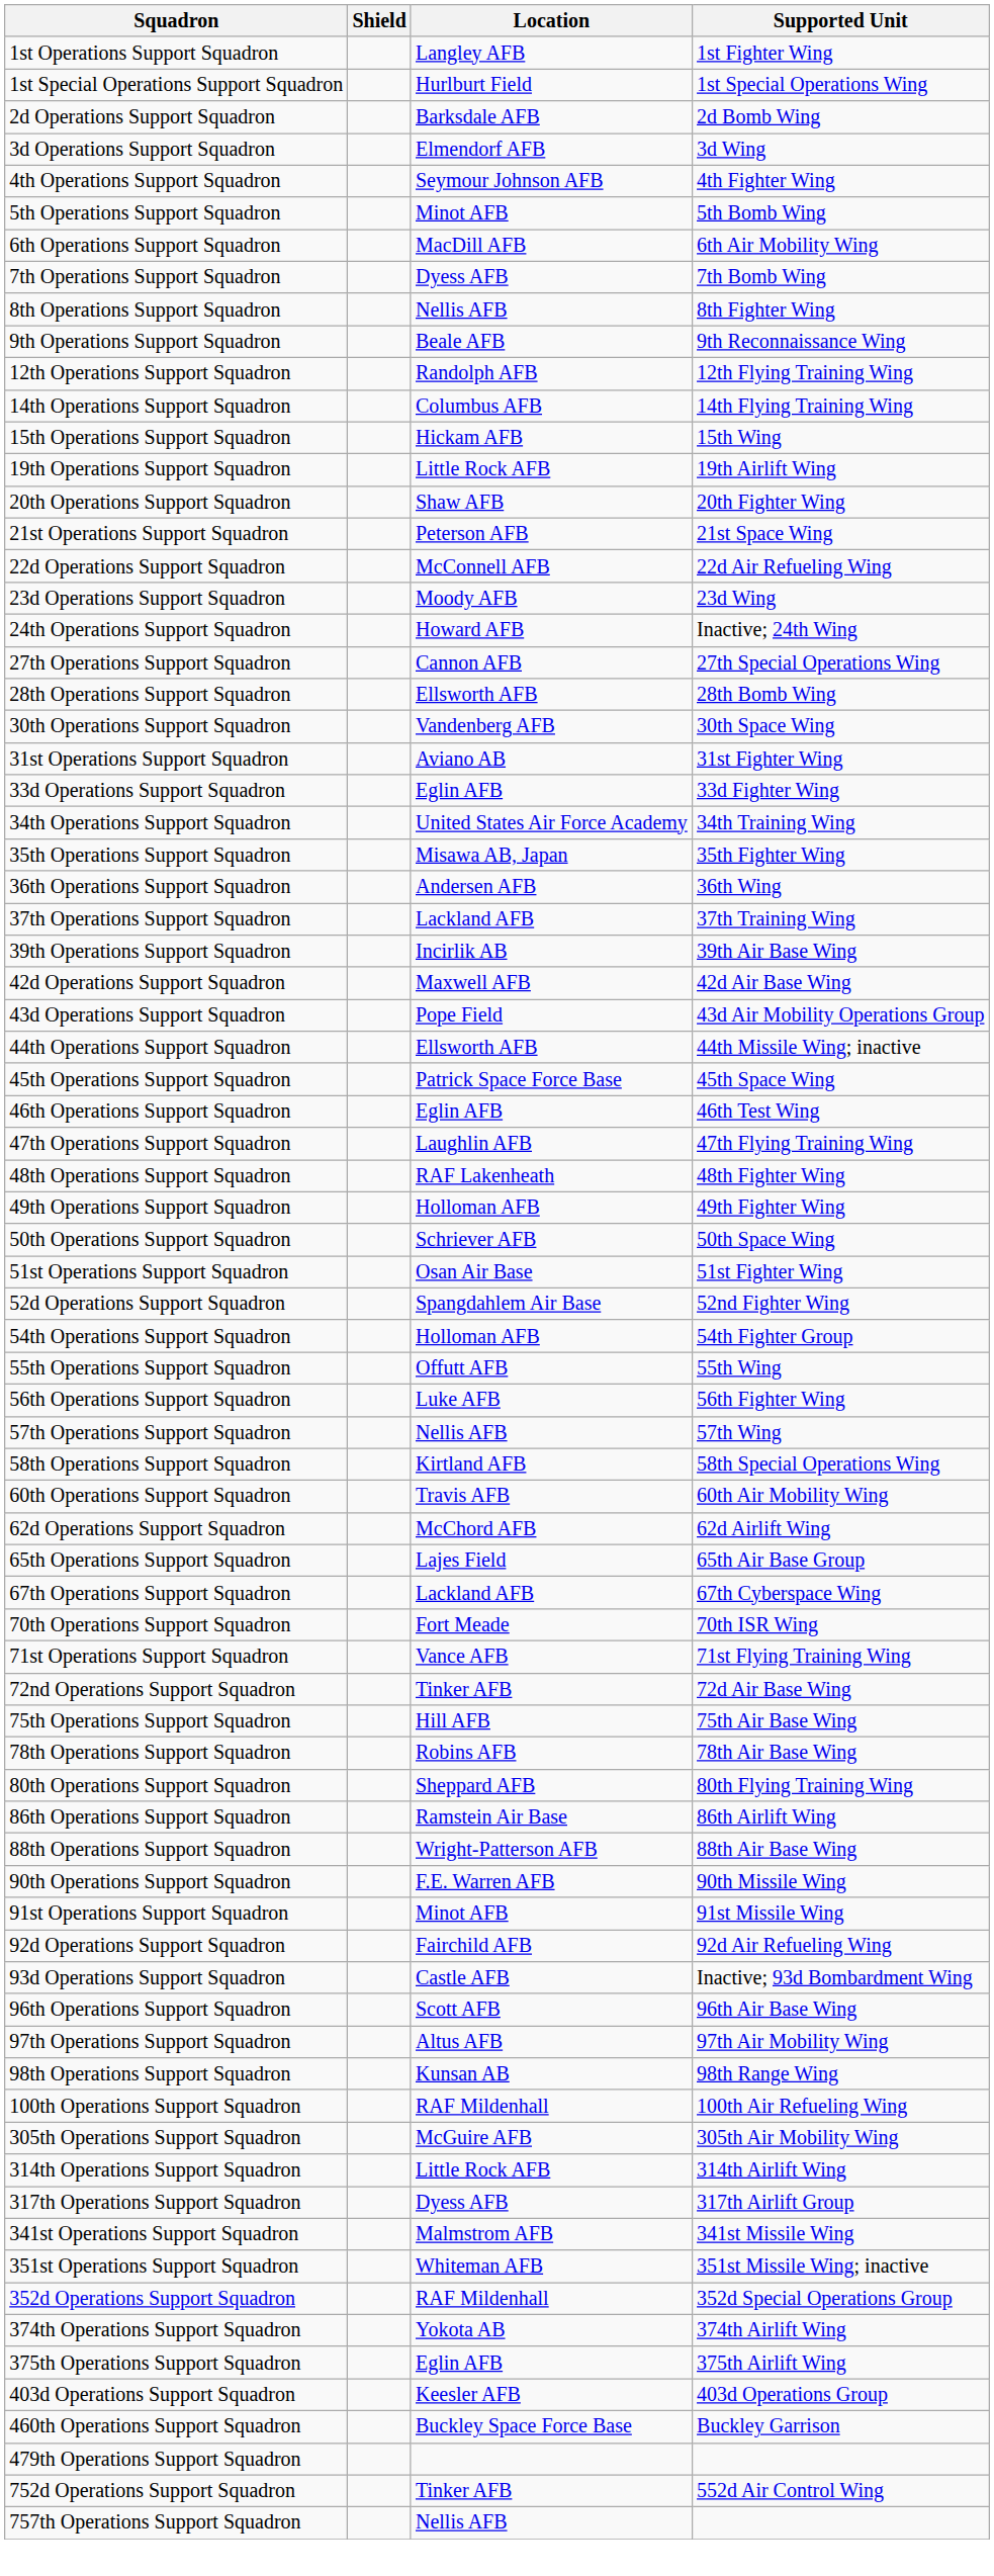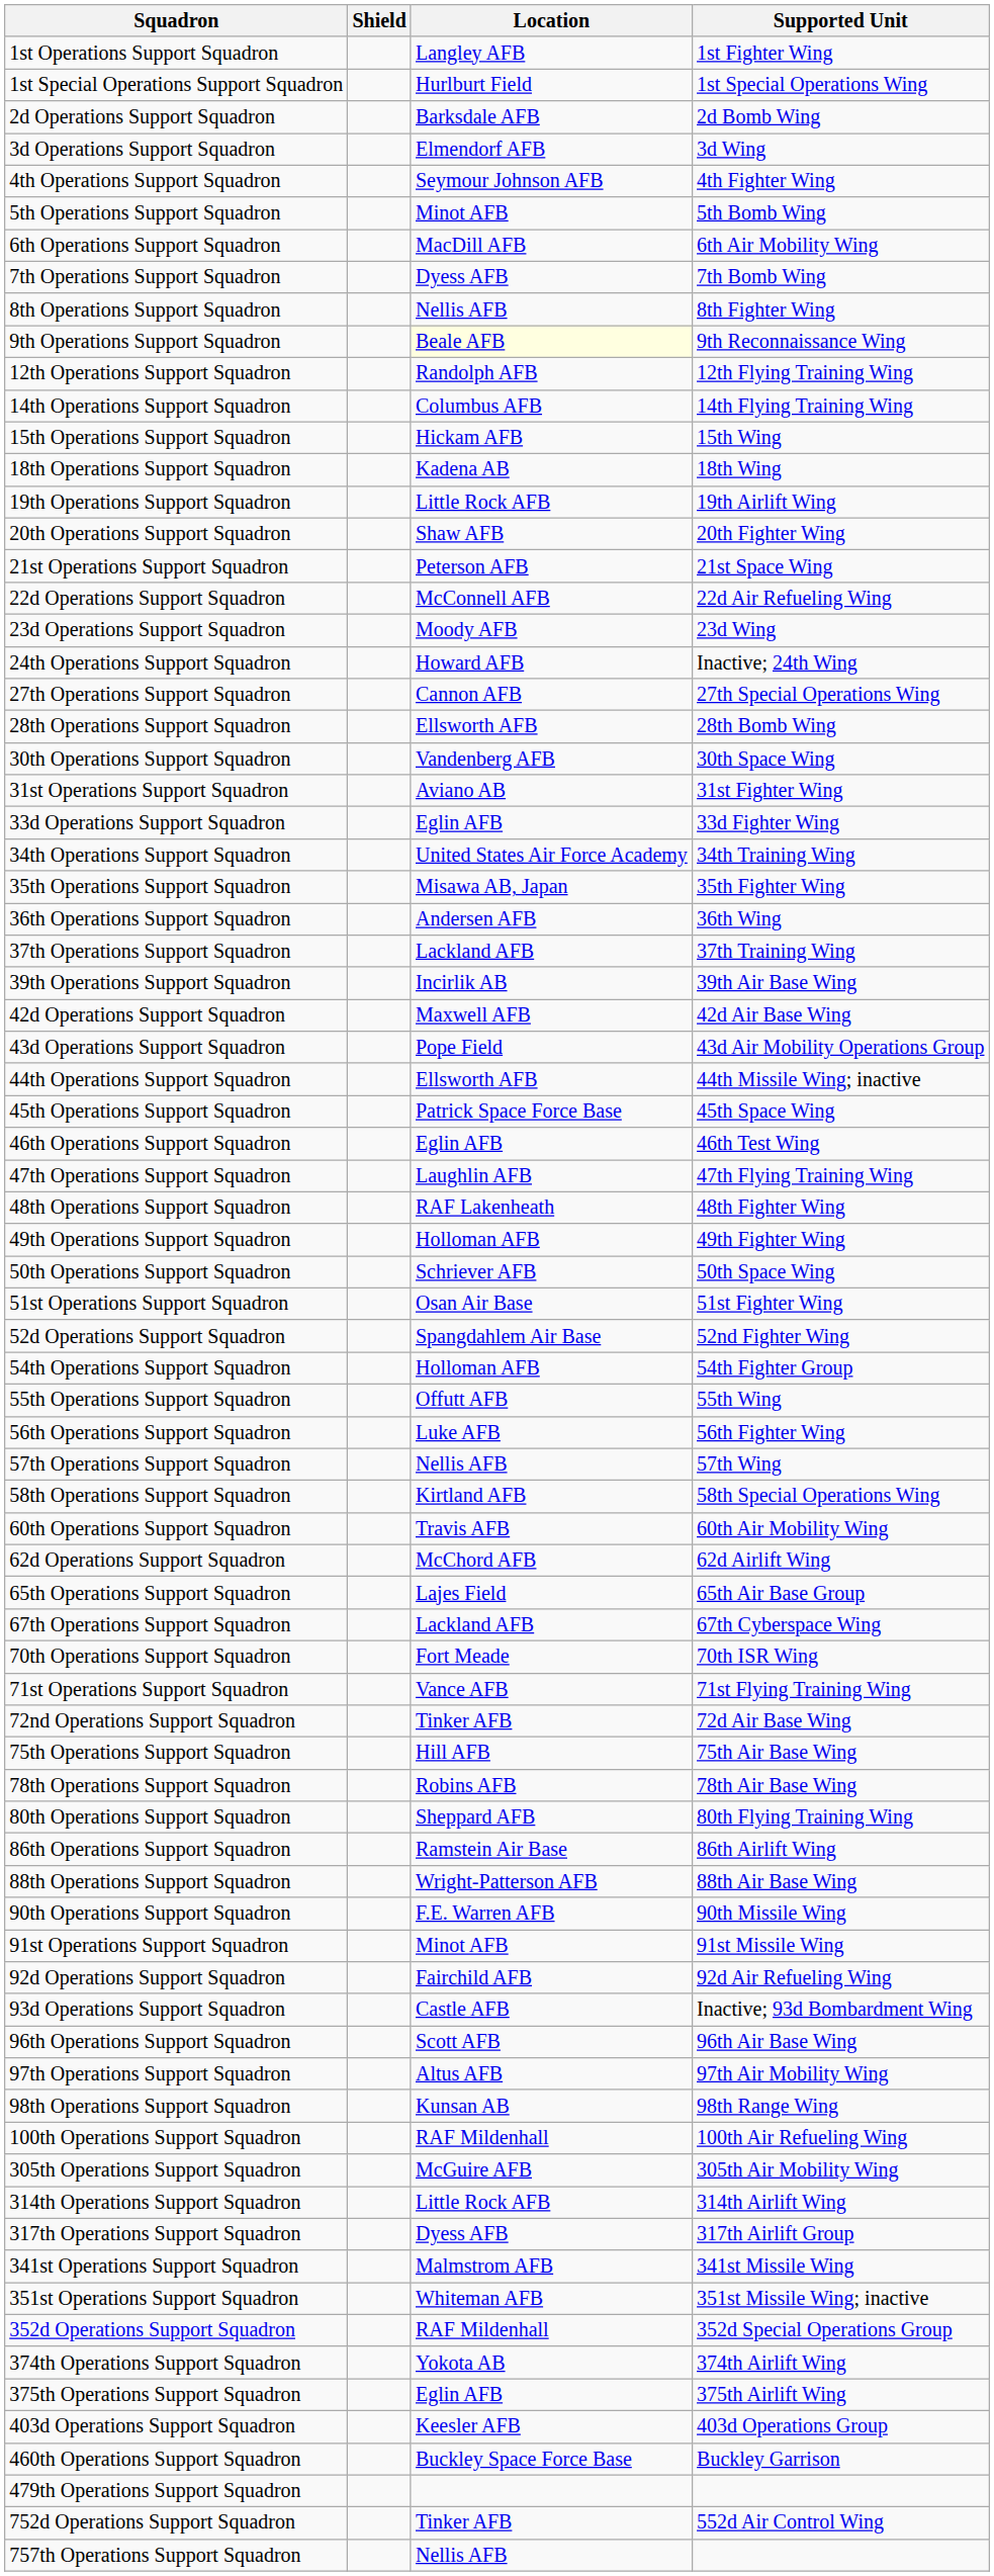 <table class="wikitable">
 <tr>
 <th>Squadron</th>
 <th>Shield</th>
 <th>Location</th>
 <th>Supported Unit</th>
 </tr>
 <tr>
 <td>1st Operations Support Squadron</td>
 <td></td>
 <td><a href='#'>Langley AFB</a></td>
 <td><a href='#'>1st Fighter Wing</a></td>
 </tr>
 <tr>
 <td>1st Special Operations Support Squadron</td>
 <td></td>
 <td><a href='#'>Hurlburt Field</a></td>
 <td><a href='#'>1st Special Operations Wing</a></td>
 </tr>
 <tr>
 <td>2d Operations Support Squadron</td>
 <td></td>
 <td><a href='#'>Barksdale AFB</a></td>
 <td><a href='#'>2d Bomb Wing</a></td>
 </tr>
 <tr>
 <td>3d Operations Support Squadron</td>
 <td></td>
 <td><a href='#'>Elmendorf AFB</a></td>
 <td><a href='#'>3d Wing</a></td>
 </tr>
 <tr>
 <td>4th Operations Support Squadron</td>
 <td></td>
 <td><a href='#'>Seymour Johnson AFB</a></td>
 <td><a href='#'>4th Fighter Wing</a></td>
 </tr>
 <tr>
 <td>5th Operations Support Squadron</td>
 <td></td>
 <td><a href='#'>Minot AFB</a></td>
 <td><a href='#'>5th Bomb Wing</a></td>
 </tr>
 <tr>
 <td>6th Operations Support Squadron</td>
 <td></td>
 <td><a href='#'>MacDill AFB</a></td>
 <td><a href='#'>6th Air Mobility Wing</a></td>
 </tr>
 <tr>
 <td>7th Operations Support Squadron</td>
 <td></td>
 <td><a href='#'>Dyess AFB</a></td>
 <td><a href='#'>7th Bomb Wing</a></td>
 </tr>
 <tr>
 <td>8th Operations Support Squadron</td>
 <td></td>
 <td><a href='#'>Nellis AFB</a></td>
 <td><a href='#'>8th Fighter Wing</a></td>
 </tr>
 <tr>
 <td>9th Operations Support Squadron</td>
 <td></td>
-<td><a href='#'>Beale AFB</a></td>
+<td style="background: lightyellow;"><a href='#'>Beale AFB</a></td>
 <td><a href='#'>9th Reconnaissance Wing</a></td>
 </tr>
 <tr>
 <td>12th Operations Support Squadron</td>
 <td></td>
 <td><a href='#'>Randolph AFB</a></td>
 <td><a href='#'>12th Flying Training Wing</a></td>
 </tr>
 <tr>
 <td>14th Operations Support Squadron</td>
 <td></td>
 <td><a href='#'>Columbus AFB</a></td>
 <td><a href='#'>14th Flying Training Wing</a></td>
 </tr>
 <tr>
 <td>15th Operations Support Squadron</td>
 <td></td>
 <td><a href='#'>Hickam AFB</a></td>
 <td><a href='#'>15th Wing</a></td>
+</tr>
+<tr>
+<td>18th Operations Support Squadron</td>
+<td></td>
+<td><a href='#'>Kadena AB</a></td>
+<td><a href='#'>18th Wing</a></td>
 </tr>
 <tr>
 <td>19th Operations Support Squadron</td>
 <td></td>
 <td><a href='#'>Little Rock AFB</a></td>
 <td><a href='#'>19th Airlift Wing</a></td>
 </tr>
 <tr>
 <td>20th Operations Support Squadron</td>
 <td></td>
 <td><a href='#'>Shaw AFB</a></td>
 <td><a href='#'>20th Fighter Wing</a></td>
 </tr>
 <tr>
 <td>21st Operations Support Squadron</td>
 <td></td>
 <td><a href='#'>Peterson AFB</a></td>
 <td><a href='#'>21st Space Wing</a></td>
 </tr>
 <tr>
 <td>22d Operations Support Squadron</td>
 <td></td>
 <td><a href='#'>McConnell AFB</a></td>
 <td><a href='#'>22d Air Refueling Wing</a></td>
 </tr>
 <tr>
 <td>23d Operations Support Squadron</td>
 <td></td>
 <td><a href='#'>Moody AFB</a></td>
 <td><a href='#'>23d Wing</a></td>
 </tr>
 <tr>
 <td>24th Operations Support Squadron</td>
 <td></td>
 <td><a href='#'>Howard AFB</a></td>
 <td>Inactive; <a href='#'>24th Wing</a></td>
 </tr>
 <tr>
 <td>27th Operations Support Squadron</td>
 <td></td>
 <td><a href='#'>Cannon AFB</a></td>
 <td><a href='#'>27th Special Operations Wing</a></td>
 </tr>
 <tr>
 <td>28th Operations Support Squadron</td>
 <td></td>
 <td><a href='#'>Ellsworth AFB</a></td>
 <td><a href='#'>28th Bomb Wing</a></td>
 </tr>
 <tr>
 <td>30th Operations Support Squadron</td>
 <td></td>
 <td><a href='#'>Vandenberg AFB</a></td>
 <td><a href='#'>30th Space Wing</a></td>
 </tr>
 <tr>
 <td>31st Operations Support Squadron</td>
 <td></td>
 <td><a href='#'>Aviano AB</a></td>
 <td><a href='#'>31st Fighter Wing</a></td>
 </tr>
 <tr>
 <td>33d Operations Support Squadron</td>
 <td></td>
 <td><a href='#'>Eglin AFB</a></td>
 <td><a href='#'>33d Fighter Wing</a></td>
 </tr>
 <tr>
 <td>34th Operations Support Squadron</td>
 <td></td>
 <td><a href='#'>United States Air Force Academy</a></td>
 <td><a href='#'>34th Training Wing</a></td>
 </tr>
 <tr>
 <td>35th Operations Support Squadron</td>
 <td></td>
 <td><a href='#'>Misawa AB, Japan</a></td>
 <td><a href='#'>35th Fighter Wing</a></td>
 </tr>
 <tr>
 <td>36th Operations Support Squadron</td>
 <td></td>
 <td><a href='#'>Andersen AFB</a></td>
 <td><a href='#'>36th Wing</a></td>
 </tr>
 <tr>
 <td>37th Operations Support Squadron</td>
 <td></td>
 <td><a href='#'>Lackland AFB</a></td>
 <td><a href='#'>37th Training Wing</a></td>
 </tr>
 <tr>
 <td>39th Operations Support Squadron</td>
 <td></td>
 <td><a href='#'>Incirlik AB</a></td>
 <td><a href='#'>39th Air Base Wing</a></td>
 </tr>
 <tr>
 <td>42d Operations Support Squadron</td>
 <td></td>
 <td><a href='#'>Maxwell AFB</a></td>
 <td><a href='#'>42d Air Base Wing</a></td>
 </tr>
 <tr>
 <td>43d Operations Support Squadron</td>
 <td></td>
 <td><a href='#'>Pope Field</a></td>
 <td><a href='#'>43d Air Mobility Operations Group</a></td>
 </tr>
 <tr>
 <td>44th Operations Support Squadron</td>
 <td></td>
 <td><a href='#'>Ellsworth AFB</a></td>
 <td><a href='#'>44th Missile Wing</a>; inactive</td>
 </tr>
 <tr>
 <td>45th Operations Support Squadron</td>
 <td></td>
 <td><a href='#'>Patrick Space Force Base</a></td>
 <td><a href='#'>45th Space Wing</a></td>
 </tr>
 <tr>
 <td>46th Operations Support Squadron</td>
 <td></td>
 <td><a href='#'>Eglin AFB</a></td>
 <td><a href='#'>46th Test Wing</a></td>
 </tr>
 <tr>
 <td>47th Operations Support Squadron</td>
 <td></td>
 <td><a href='#'>Laughlin AFB</a></td>
 <td><a href='#'>47th Flying Training Wing</a></td>
 </tr>
 <tr>
 <td>48th Operations Support Squadron</td>
 <td></td>
 <td><a href='#'>RAF Lakenheath</a></td>
 <td><a href='#'>48th Fighter Wing</a></td>
 </tr>
 <tr>
 <td>49th Operations Support Squadron</td>
 <td></td>
 <td><a href='#'>Holloman AFB</a></td>
 <td><a href='#'>49th Fighter Wing</a></td>
 </tr>
 <tr>
 <td>50th Operations Support Squadron</td>
 <td></td>
 <td><a href='#'>Schriever AFB</a></td>
 <td><a href='#'>50th Space Wing</a></td>
 </tr>
 <tr>
 <td>51st Operations Support Squadron</td>
 <td></td>
 <td><a href='#'>Osan Air Base</a></td>
 <td><a href='#'>51st Fighter Wing</a></td>
 </tr>
 <tr>
 <td>52d Operations Support Squadron</td>
 <td></td>
 <td><a href='#'>Spangdahlem Air Base</a></td>
 <td><a href='#'>52nd Fighter Wing</a></td>
 </tr>
 <tr>
 <td>54th Operations Support Squadron</td>
 <td></td>
 <td><a href='#'>Holloman AFB</a></td>
 <td><a href='#'>54th Fighter Group</a></td>
 </tr>
 <tr>
 <td>55th Operations Support Squadron</td>
 <td></td>
 <td><a href='#'>Offutt AFB</a></td>
 <td><a href='#'>55th Wing</a></td>
 </tr>
 <tr>
 <td>56th Operations Support Squadron</td>
 <td></td>
 <td><a href='#'>Luke AFB</a></td>
 <td><a href='#'>56th Fighter Wing</a></td>
 </tr>
 <tr>
 <td>57th Operations Support Squadron</td>
 <td></td>
 <td><a href='#'>Nellis AFB</a></td>
 <td><a href='#'>57th Wing</a></td>
 </tr>
 <tr>
 <td>58th Operations Support Squadron</td>
 <td></td>
 <td><a href='#'>Kirtland AFB</a></td>
 <td><a href='#'>58th Special Operations Wing</a></td>
 </tr>
 <tr>
 <td>60th Operations Support Squadron</td>
 <td></td>
 <td><a href='#'>Travis AFB</a></td>
 <td><a href='#'>60th Air Mobility Wing</a></td>
 </tr>
 <tr>
 <td>62d Operations Support Squadron</td>
 <td></td>
 <td><a href='#'>McChord AFB</a></td>
 <td><a href='#'>62d Airlift Wing</a></td>
 </tr>
 <tr>
 <td>65th Operations Support Squadron</td>
 <td></td>
 <td><a href='#'>Lajes Field</a></td>
 <td><a href='#'>65th Air Base Group</a></td>
 </tr>
 <tr>
 <td>67th Operations Support Squadron</td>
 <td></td>
 <td><a href='#'>Lackland AFB</a></td>
 <td><a href='#'>67th Cyberspace Wing</a></td>
 </tr>
 <tr>
 <td>70th Operations Support Squadron</td>
 <td></td>
 <td><a href='#'>Fort Meade</a></td>
 <td><a href='#'>70th ISR Wing</a></td>
 </tr>
 <tr>
 <td>71st Operations Support Squadron</td>
 <td></td>
 <td><a href='#'>Vance AFB</a></td>
 <td><a href='#'>71st Flying Training Wing</a></td>
 </tr>
 <tr>
 <td>72nd Operations Support Squadron</td>
 <td></td>
 <td><a href='#'>Tinker AFB</a></td>
 <td><a href='#'>72d Air Base Wing</a></td>
 </tr>
 <tr>
 <td>75th Operations Support Squadron</td>
 <td></td>
 <td><a href='#'>Hill AFB</a></td>
 <td><a href='#'>75th Air Base Wing</a></td>
 </tr>
 <tr>
 <td>78th Operations Support Squadron</td>
 <td></td>
 <td><a href='#'>Robins AFB</a></td>
 <td><a href='#'>78th Air Base Wing</a></td>
 </tr>
 <tr>
 <td>80th Operations Support Squadron</td>
 <td></td>
 <td><a href='#'>Sheppard AFB</a></td>
 <td><a href='#'>80th Flying Training Wing</a></td>
 </tr>
 <tr>
 <td>86th Operations Support Squadron</td>
 <td></td>
 <td><a href='#'>Ramstein Air Base</a></td>
 <td><a href='#'>86th Airlift Wing</a></td>
 </tr>
 <tr>
 <td>88th Operations Support Squadron</td>
 <td></td>
 <td><a href='#'>Wright-Patterson AFB</a></td>
 <td><a href='#'>88th Air Base Wing</a></td>
 </tr>
 <tr>
 <td>90th Operations Support Squadron</td>
 <td></td>
 <td><a href='#'>F.E. Warren AFB</a></td>
 <td><a href='#'>90th Missile Wing</a></td>
 </tr>
 <tr>
 <td>91st Operations Support Squadron</td>
 <td></td>
 <td><a href='#'>Minot AFB</a></td>
 <td><a href='#'>91st Missile Wing</a></td>
 </tr>
 <tr>
 <td>92d Operations Support Squadron</td>
 <td></td>
 <td><a href='#'>Fairchild AFB</a></td>
 <td><a href='#'>92d Air Refueling Wing</a></td>
 </tr>
 <tr>
 <td>93d Operations Support Squadron</td>
 <td></td>
 <td><a href='#'>Castle AFB</a></td>
 <td>Inactive; <a href='#'>93d Bombardment Wing</a></td>
 </tr>
 <tr>
 <td>96th Operations Support Squadron</td>
 <td></td>
 <td><a href='#'>Scott AFB</a></td>
 <td><a href='#'>96th Air Base Wing</a></td>
 </tr>
 <tr>
 <td>97th Operations Support Squadron</td>
 <td></td>
 <td><a href='#'>Altus AFB</a></td>
 <td><a href='#'>97th Air Mobility Wing</a></td>
 </tr>
 <tr>
 <td>98th Operations Support Squadron</td>
 <td></td>
 <td><a href='#'>Kunsan AB</a></td>
 <td><a href='#'>98th Range Wing</a></td>
 </tr>
 <tr>
 <td>100th Operations Support Squadron</td>
 <td></td>
 <td><a href='#'>RAF Mildenhall</a></td>
 <td><a href='#'>100th Air Refueling Wing</a></td>
 </tr>
 <tr>
 <td>305th Operations Support Squadron</td>
 <td></td>
 <td><a href='#'>McGuire AFB</a></td>
 <td><a href='#'>305th Air Mobility Wing</a></td>
 </tr>
 <tr>
 <td>314th Operations Support Squadron</td>
 <td></td>
 <td><a href='#'>Little Rock AFB</a></td>
 <td><a href='#'>314th Airlift Wing</a></td>
 </tr>
 <tr>
 <td>317th Operations Support Squadron</td>
 <td></td>
 <td><a href='#'>Dyess AFB</a></td>
 <td><a href='#'>317th Airlift Group</a></td>
 </tr>
 <tr>
 <td>341st Operations Support Squadron</td>
 <td></td>
 <td><a href='#'>Malmstrom AFB</a></td>
 <td><a href='#'>341st Missile Wing</a></td>
 </tr>
 <tr>
 <td>351st Operations Support Squadron</td>
 <td></td>
 <td><a href='#'>Whiteman AFB</a></td>
 <td><a href='#'>351st Missile Wing</a>; inactive</td>
 </tr>
 <tr>
 <td><a href='#'>352d Operations Support Squadron</a></td>
 <td></td>
 <td><a href='#'>RAF Mildenhall</a></td>
 <td><a href='#'>352d Special Operations Group</a></td>
 </tr>
 <tr>
 <td>374th Operations Support Squadron</td>
 <td></td>
 <td><a href='#'>Yokota AB</a></td>
 <td><a href='#'>374th Airlift Wing</a></td>
 </tr>
 <tr>
 <td>375th Operations Support Squadron</td>
 <td></td>
 <td><a href='#'>Eglin AFB</a></td>
 <td><a href='#'>375th Airlift Wing</a></td>
 </tr>
 <tr>
 <td>403d Operations Support Squadron</td>
 <td></td>
 <td><a href='#'>Keesler AFB</a></td>
 <td><a href='#'>403d Operations Group</a></td>
 </tr>
 <tr>
 <td>460th Operations Support Squadron</td>
 <td></td>
 <td><a href='#'>Buckley Space Force Base</a></td>
 <td><a href='#'>Buckley Garrison</a></td>
 </tr>
 <tr>
 <td>479th Operations Support Squadron</td>
 <td></td>
 <td></td>
 <td></td>
 </tr>
 <tr>
 <td>752d Operations Support Squadron</td>
 <td></td>
 <td><a href='#'>Tinker AFB</a></td>
 <td><a href='#'>552d Air Control Wing</a></td>
 </tr>
 <tr>
 <td>757th Operations Support Squadron</td>
 <td></td>
 <td><a href='#'>Nellis AFB</a></td>
 <td></td>
 </tr>
 </table>
